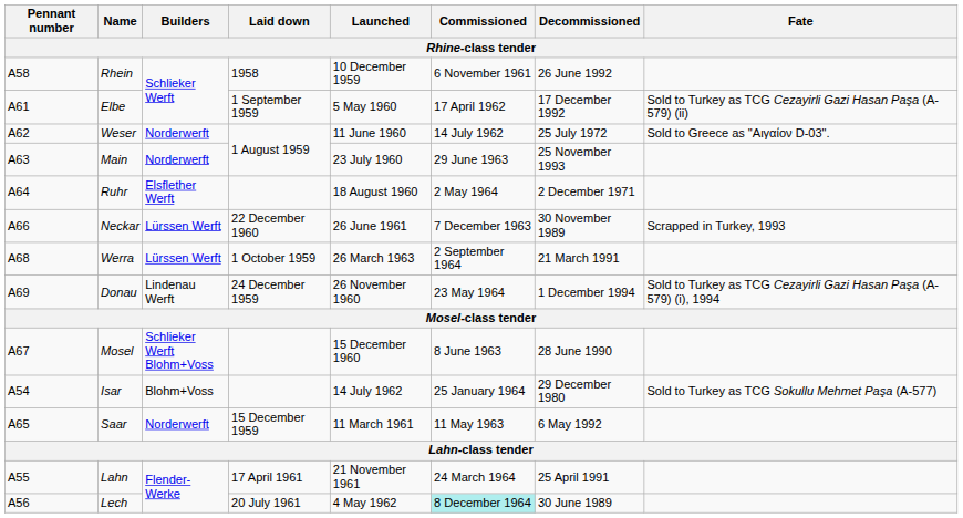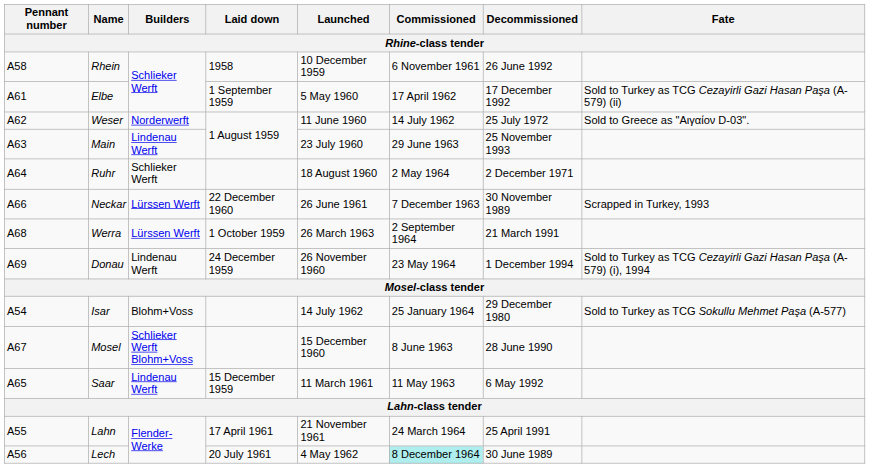 <table class="wikitable">
 <tr>
 <th>Pennant number</th>
 <th>Name</th>
 <th>Builders</th>
 <th>Laid down</th>
 <th>Launched</th>
 <th>Commissioned</th>
 <th>Decommissioned</th>
 <th>Fate</th>
 </tr>
 <tr>
 <th colspan="8"><em>Rhine</em>-class tender</th>
 </tr>
 <tr>
 <td>A58</td>
 <td><em>Rhein</em></td>
 <td rowspan="2"><a href='#'>Schlieker Werft</a></td>
 <td>1958</td>
 <td>10 December 1959</td>
 <td>6 November 1961</td>
 <td>26 June 1992</td>
 <td></td>
 </tr>
 <tr>
 <td>A61</td>
 <td><em>Elbe</em></td>
 <td>1 September 1959</td>
 <td>5 May 1960</td>
 <td>17 April 1962</td>
 <td>17 December 1992</td>
 <td>Sold to Turkey as TCG <em>Cezayirli Gazi Hasan Paşa</em> (A-579) (ii)</td>
 </tr>
 <tr>
 <td>A62</td>
 <td><em>Weser</em></td>
 <td><a href='#'>Norderwerft</a></td>
 <td rowspan="2">1 August 1959</td>
 <td>11 June 1960</td>
 <td>14 July 1962</td>
 <td>25 July 1972</td>
 <td>Sold to Greece as "Αιγαίον D-03".</td>
 </tr>
 <tr>
 <td>A63</td>
 <td><em>Main</em></td>
-<td><a href='#'>Norderwerft</a></td>
+<td><a href='#'>Lindenau Werft</a></td>
 <td>23 July 1960</td>
 <td>29 June 1963</td>
 <td>25 November 1993</td>
 <td></td>
 </tr>
 <tr>
 <td>A64</td>
 <td><em>Ruhr</em></td>
-<td><a href='#'>Elsflether Werft</a></td>
+<td>Schlieker Werft</td>
 <td></td>
 <td>18 August 1960</td>
 <td>2 May 1964</td>
 <td>2 December 1971</td>
 <td></td>
 </tr>
 <tr>
 <td>A66</td>
 <td><em>Neckar</em></td>
 <td><a href='#'>Lürssen Werft</a></td>
 <td>22 December 1960</td>
 <td>26 June 1961</td>
 <td>7 December 1963</td>
 <td>30 November 1989</td>
 <td>Scrapped in Turkey, 1993</td>
 </tr>
 <tr>
 <td>A68</td>
 <td><em>Werra</em></td>
 <td><a href='#'>Lürssen Werft</a></td>
 <td>1 October 1959</td>
 <td>26 March 1963</td>
 <td>2 September 1964</td>
 <td>21 March 1991</td>
 <td></td>
 </tr>
 <tr>
 <td>A69</td>
 <td><em>Donau</em></td>
 <td>Lindenau Werft</td>
 <td>24 December 1959</td>
 <td>26 November 1960</td>
 <td>23 May 1964</td>
 <td>1 December 1994</td>
 <td>Sold to Turkey as TCG <em>Cezayirli Gazi Hasan Paşa</em> (A-579) (i), 1994</td>
 </tr>
 <tr>
 <th colspan="8"><em>Mosel</em>-class tender</th>
 </tr>
 <tr>
+<td>A54</td>
+<td><em>Isar</em></td>
+<td>Blohm+Voss</td>
+<td></td>
+<td>14 July 1962</td>
+<td>25 January 1964</td>
+<td>29 December 1980</td>
+<td>Sold to Turkey as TCG <em>Sokullu Mehmet Paşa</em> (A-577)</td>
+</tr>
+<tr>
 <td>A67</td>
 <td><em>Mosel</em></td>
 <td><a href='#'>Schlieker Werft</a><br><a href='#'>Blohm+Voss</a></td>
 <td></td>
 <td>15 December 1960</td>
 <td>8 June 1963</td>
 <td>28 June 1990</td>
 <td></td>
 </tr>
 <tr>
-<td>A54</td>
-<td><em>Isar</em></td>
-<td>Blohm+Voss</td>
-<td></td>
-<td>14 July 1962</td>
-<td>25 January 1964</td>
-<td>29 December 1980</td>
-<td>Sold to Turkey as TCG <em>Sokullu Mehmet Paşa</em> (A-577)</td>
-</tr>
-<tr>
 <td>A65</td>
 <td><em>Saar</em></td>
-<td><a href='#'>Norderwerft</a></td>
+<td><a href='#'>Lindenau Werft</a></td>
 <td>15 December 1959</td>
 <td>11 March 1961</td>
 <td>11 May 1963</td>
 <td>6 May 1992</td>
 </tr>
 <tr>
 <th colspan="8"><em>Lahn</em>-class tender</th>
 </tr>
 <tr>
 <td>A55</td>
 <td><em>Lahn</em></td>
 <td rowspan="2"><a href='#'>Flender-Werke</a></td>
 <td>17 April 1961</td>
 <td>21 November 1961</td>
 <td>24 March 1964</td>
 <td>25 April 1991</td>
 <td></td>
 </tr>
 <tr>
 <td>A56</td>
 <td><em>Lech</em></td>
 <td>20 July 1961</td>
 <td>4 May 1962</td>
 <td style="background: paleturquoise;">8 December 1964</td>
 <td>30 June 1989</td>
 <td></td>
 </tr>
 </table>
